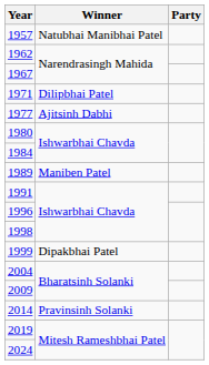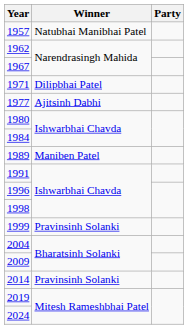 <table class="wikitable sortable">
 <tr>
 <th>Year</th>
 <th>Winner</th>
 <th colspan=2>Party</th>
 </tr>
 <tr>
 <td><a href='#'>1957</a></td>
 <td>Natubhai Manibhai Patel</td>
 <td></td>
 </tr>
 <tr>
 <td><a href='#'>1962</a></td>
 <td rowspan="2">Narendrasingh Mahida</td>
 <td></td>
 </tr>
 <tr>
 <td><a href='#'>1967</a></td>
 <td></td>
 </tr>
 <tr>
 <td><a href='#'>1971</a></td>
 <td><a href='#'>Dilipbhai Patel</a></td>
 <td></td>
 </tr>
 <tr>
 <td><a href='#'>1977</a></td>
 <td><a href='#'>Ajitsinh Dabhi</a></td>
 <td></td>
 </tr>
 <tr>
 <td><a href='#'>1980</a></td>
 <td rowspan="2"><a href='#'>Ishwarbhai Chavda</a></td>
 </tr>
 <tr>
 <td><a href='#'>1984</a></td>
 </tr>
 <tr>
 <td><a href='#'>1989</a></td>
 <td><a href='#'>Maniben Patel</a></td>
 <td></td>
 </tr>
 <tr>
 <td><a href='#'>1991</a></td>
 <td rowspan="3"><a href='#'>Ishwarbhai Chavda</a></td>
 <td></td>
 </tr>
 <tr>
 <td><a href='#'>1996</a></td>
 </tr>
 <tr>
 <td><a href='#'>1998</a></td>
 </tr>
 <tr>
 <td><a href='#'>1999</a></td>
-<td>Dipakbhai Patel</td>
+<td><a href='#'>Pravinsinh Solanki</a></td>
 <td></td>
 </tr>
 <tr>
 <td><a href='#'>2004</a></td>
 <td rowspan="2"><a href='#'>Bharatsinh Solanki</a></td>
 <td></td>
 </tr>
 <tr>
 <td><a href='#'>2009</a></td>
 </tr>
 <tr>
 <td><a href='#'>2014</a></td>
 <td><a href='#'>Pravinsinh Solanki</a></td>
 <td></td>
 </tr>
 <tr>
 <td><a href='#'>2019</a></td>
 <td rowspan="2"><a href='#'>Mitesh Rameshbhai Patel</a></td>
 </tr>
 <tr>
 <td><a href='#'>2024</a></td>
 </tr>
 </table>
